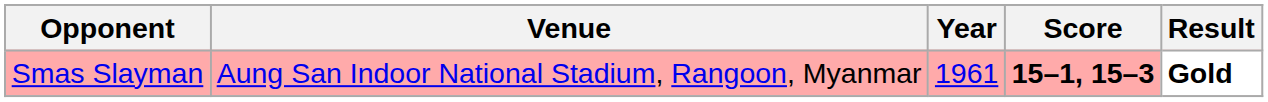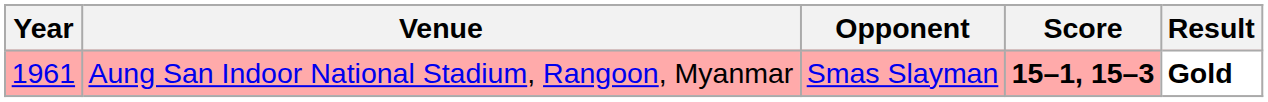 <table class="sortable wikitable" style="font-size: 90%;">
 <tr>
+<th>Year</th>
+<th>Venue</th>
 <th>Opponent</th>
-<th>Venue</th>
-<th>Year</th>
 <th>Score</th>
 <th>Result</th>
 </tr>
 <tr style="background:#FFAAAA">
+<td align="center"><a href='#'>1961</a></td>
+<td align="left"><a href='#'>Aung San Indoor National Stadium</a>, <a href='#'>Rangoon</a>, Myanmar</td>
 <td align="left"> <a href='#'>Smas Slayman</a></td>
-<td align="left"><a href='#'>Aung San Indoor National Stadium</a>, <a href='#'>Rangoon</a>, Myanmar</td>
-<td align="center"><a href='#'>1961</a></td>
 <td align="left"><strong>15–1, 15–3</strong></td>
 <td style="text-align:left; background:white"> <strong>Gold</strong></td>
 </tr>
 </table>
